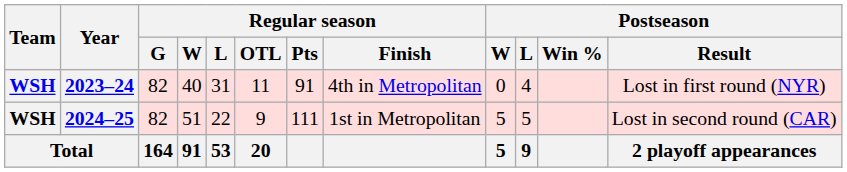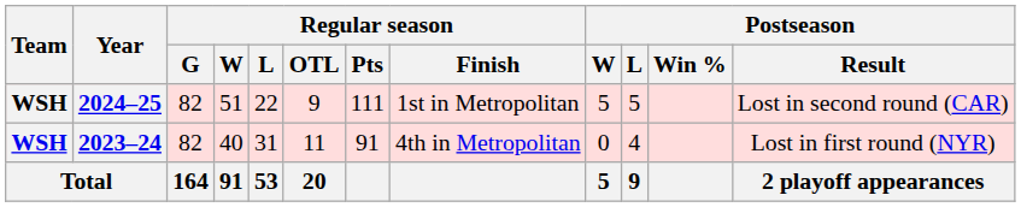 <table class="wikitable" style="font-size:95%; text-align:center;">
 <tr>
 <th rowspan="2">Team</th>
 <th rowspan="2">Year</th>
 <th colspan="6">Regular season</th>
 <th colspan="4">Postseason</th>
 </tr>
 <tr>
 <th>G</th>
 <th>W</th>
 <th>L</th>
 <th>OTL</th>
 <th>Pts</th>
 <th>Finish</th>
 <th>W</th>
 <th>L</th>
 <th>Win %</th>
 <th>Result</th>
 </tr>
 <tr style="background:#fdd;">
+<th>WSH</th>
+<th><a href='#'>2024–25</a></th>
+<td>82</td>
+<td>51</td>
+<td>22</td>
+<td>9</td>
+<td>111</td>
+<td>1st in Metropolitan</td>
+<td>5</td>
+<td>5</td>
+<td></td>
+<td>Lost in second round (<a href='#'>CAR</a>)</td>
+</tr>
+<tr style="background:#fdd;">
 <th><a href='#'>WSH</a></th>
 <th><a href='#'>2023–24</a></th>
 <td>82</td>
 <td>40</td>
 <td>31</td>
 <td>11</td>
 <td>91</td>
 <td>4th in <a href='#'>Metropolitan</a></td>
 <td>0</td>
 <td>4</td>
 <td></td>
 <td>Lost in first round (<a href='#'>NYR</a>)</td>
-</tr>
-<tr style="background:#fdd;">
-<th>WSH</th>
-<th><a href='#'>2024–25</a></th>
-<td>82</td>
-<td>51</td>
-<td>22</td>
-<td>9</td>
-<td>111</td>
-<td>1st in Metropolitan</td>
-<td>5</td>
-<td>5</td>
-<td></td>
-<td>Lost in second round (<a href='#'>CAR</a>)</td>
 </tr>
 <tr>
 <th colspan="2">Total</th>
 <th>164</th>
 <th>91</th>
 <th>53</th>
 <th>20</th>
 <th> </th>
 <th> </th>
 <th>5</th>
 <th>9</th>
 <th></th>
 <th>2 playoff appearances</th>
 </tr>
 </table>
